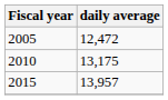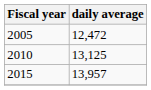 <table class="wikitable">
 <tr>
 <th>Fiscal year</th>
 <th>daily average</th>
 </tr>
 <tr>
 <td>2005</td>
 <td>12,472</td>
 </tr>
 <tr>
 <td>2010</td>
-<td>13,175</td>
+<td>13,125</td>
 </tr>
 <tr>
 <td>2015</td>
 <td>13,957</td>
 </tr>
 <tr>
 </tr>
 </table>
